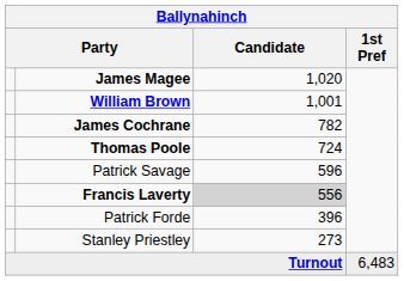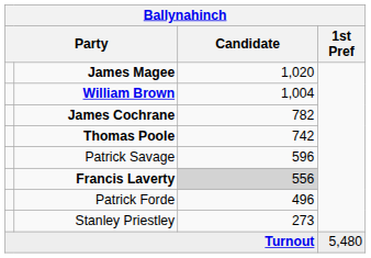 <table class="wikitable">
 <tr>
 <th colspan="4" align="center"><a href='#'>Ballynahinch</a></th>
 </tr>
 <tr>
 <th colspan="2" align="center" width=200>Party</th>
 <th width=160>Candidate</th>
 <th width=50>1st Pref</th>
 </tr>
 <tr>
 <td></td>
 <td align="right"><strong>James Magee</strong></td>
 <td align="right">1,020</td>
 </tr>
 <tr>
 <td></td>
 <td align="right"><strong><a href='#'>William Brown</a></strong></td>
-<td align="right">1,001</td>
+<td align="right">1,004</td>
 </tr>
 <tr>
 <td></td>
 <td align="right"><strong>James Cochrane</strong></td>
 <td align="right">782</td>
 </tr>
 <tr>
 <td></td>
 <td align="right"><strong>Thomas Poole</strong></td>
-<td align="right">724</td>
+<td align="right">742</td>
 </tr>
 <tr>
 <td></td>
 <td align="right">Patrick Savage</td>
 <td align="right">596</td>
 </tr>
 <tr>
 <td></td>
 <td align="right"><strong>Francis Laverty</strong></td>
 <td align="right" style="background: lightgrey;">556</td>
 </tr>
 <tr>
 <td></td>
 <td align="right">Patrick Forde</td>
-<td align="right">396</td>
+<td align="right">496</td>
 </tr>
 <tr>
 <td></td>
 <td align="right">Stanley Priestley</td>
 <td align="right">273</td>
 </tr>
 <tr bgcolor="EEEEEE">
 <td colspan=3 align="right"><strong><a href='#'>Turnout</a></strong></td>
-<td align="right">6,483</td>
+<td align="right">5,480</td>
 </tr>
 </table>
